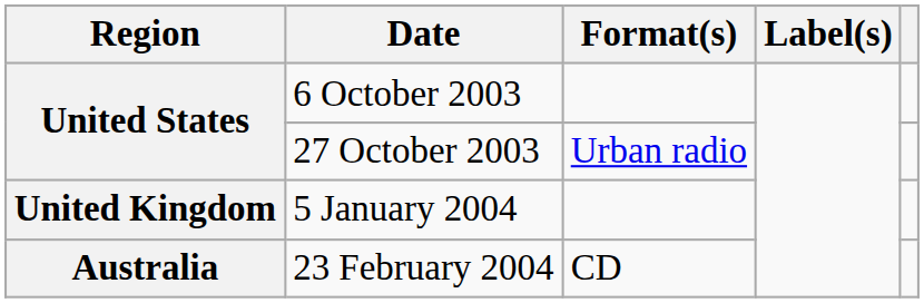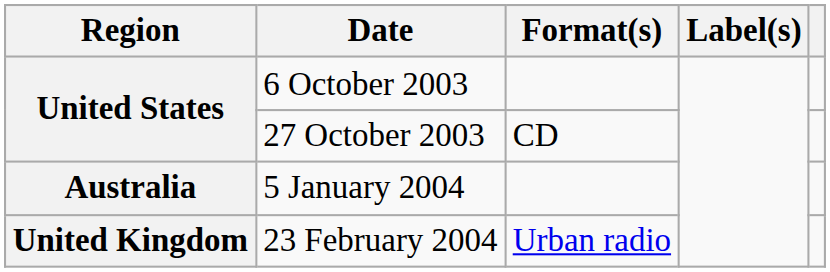 <table class="wikitable plainrowheaders">
 <tr>
 <th scope="col">Region</th>
 <th scope="col">Date</th>
 <th scope="col">Format(s)</th>
 <th scope="col">Label(s)</th>
 <th scope="col"></th>
 </tr>
 <tr>
 <th scope="row" rowspan="2">United States</th>
 <td>6 October 2003</td>
 <td></td>
 <td rowspan="4"></td>
 <td align="center"></td>
 </tr>
 <tr>
 <td>27 October 2003</td>
-<td><a href='#'>Urban radio</a></td>
+<td>CD</td>
 <td align="center"></td>
 </tr>
 <tr>
-<th scope="row">United Kingdom</th>
+<th scope="row">Australia</th>
 <td>5 January 2004</td>
 <td></td>
 <td align="center"></td>
 </tr>
 <tr>
-<th scope="row">Australia</th>
+<th scope="row">United Kingdom</th>
 <td>23 February 2004</td>
-<td>CD</td>
+<td><a href='#'>Urban radio</a></td>
 <td align="center"></td>
 </tr>
 </table>
